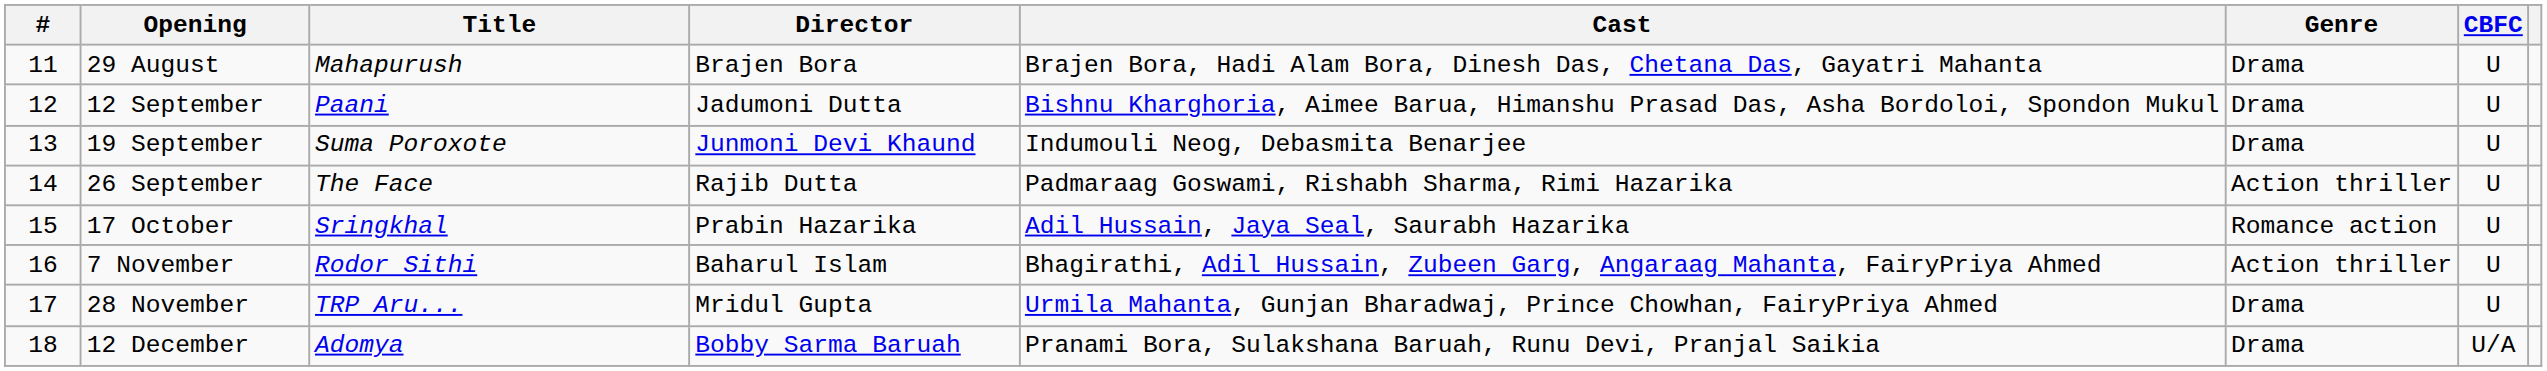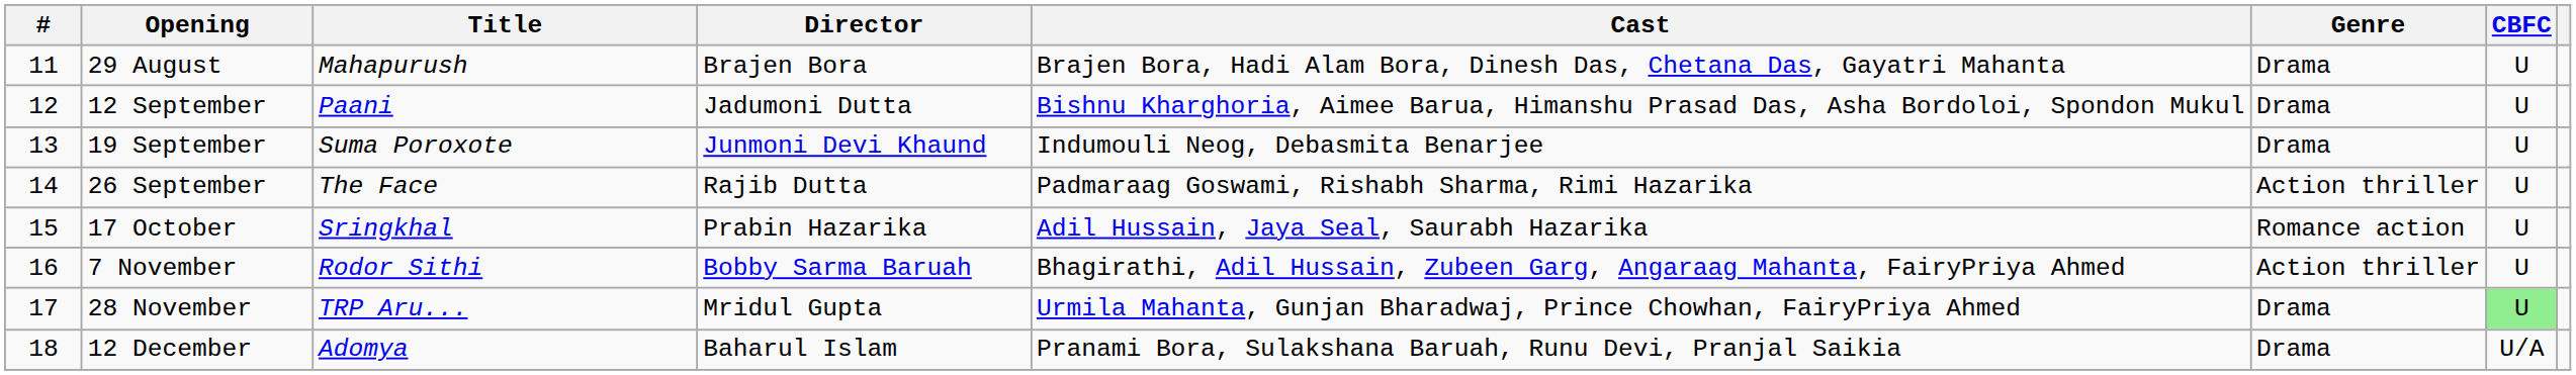 <table class="wikitable" border="0">
 <tr>
 <th width="3%">#</th>
 <th width="9%">Opening</th>
 <th width="15%">Title</th>
 <th width="13%">Director</th>
 <th>Cast</th>
 <th>Genre</th>
 <th><a href='#'>CBFC</a></th>
 <th></th>
 </tr>
 <tr>
 <td align="center">11</td>
 <td>29 August</td>
 <td><em>Mahapurush</em></td>
 <td>Brajen Bora</td>
 <td>Brajen Bora, Hadi Alam Bora, Dinesh Das, <a href='#'>Chetana Das</a>, Gayatri Mahanta</td>
 <td>Drama</td>
 <td align="center">U</td>
 <td align=center></td>
 </tr>
 <tr>
 <td align="center">12</td>
 <td>12 September</td>
 <td><em><a href='#'>Paani</a></em></td>
 <td>Jadumoni Dutta</td>
 <td><a href='#'>Bishnu Kharghoria</a>, Aimee Barua, Himanshu Prasad Das, Asha Bordoloi, Spondon Mukul</td>
 <td>Drama</td>
 <td align="center">U</td>
 <td align=center></td>
 </tr>
 <tr>
 <td align="center">13</td>
 <td>19 September</td>
 <td><em>Suma Poroxote</em></td>
 <td><a href='#'>Junmoni Devi Khaund</a></td>
 <td>Indumouli Neog, Debasmita Benarjee</td>
 <td>Drama</td>
 <td align="center">U</td>
 <td align=center></td>
 </tr>
 <tr>
 <td align="center">14</td>
 <td>26 September</td>
 <td><em>The Face</em></td>
 <td>Rajib Dutta</td>
 <td>Padmaraag Goswami, Rishabh Sharma, Rimi Hazarika</td>
 <td>Action thriller</td>
 <td align="center">U</td>
 <td align=center></td>
 </tr>
 <tr>
 <td align="center">15</td>
 <td>17 October</td>
 <td><em><a href='#'>Sringkhal</a></em></td>
 <td>Prabin Hazarika</td>
 <td><a href='#'>Adil Hussain</a>, <a href='#'>Jaya Seal</a>, Saurabh Hazarika</td>
 <td>Romance action</td>
 <td align="center">U</td>
 <td align=center></td>
 </tr>
 <tr>
 <td align="center">16</td>
 <td>7 November</td>
 <td><em><a href='#'>Rodor Sithi</a></em></td>
-<td>Baharul Islam</td>
+<td><a href='#'>Bobby Sarma Baruah</a></td>
 <td>Bhagirathi, <a href='#'>Adil Hussain</a>, <a href='#'>Zubeen Garg</a>, <a href='#'>Angaraag Mahanta</a>, FairyPriya Ahmed</td>
 <td>Action thriller</td>
 <td align="center">U</td>
 <td align=center></td>
 </tr>
 <tr>
 <td align="center">17</td>
 <td>28 November</td>
 <td><em><a href='#'>TRP Aru...</a></em></td>
 <td>Mridul Gupta</td>
 <td><a href='#'>Urmila Mahanta</a>, Gunjan Bharadwaj, Prince Chowhan, FairyPriya Ahmed</td>
 <td>Drama</td>
-<td align="center">U</td>
+<td align="center" style="background: lightgreen;">U</td>
 <td align=center></td>
 </tr>
 <tr>
 <td align="center">18</td>
 <td>12 December</td>
 <td><em><a href='#'>Adomya</a></em></td>
-<td><a href='#'>Bobby Sarma Baruah</a></td>
+<td>Baharul Islam</td>
 <td>Pranami Bora, Sulakshana Baruah, Runu Devi, Pranjal Saikia</td>
 <td>Drama</td>
 <td align="center">U/A</td>
 <td align=center></td>
 </tr>
 </table>
